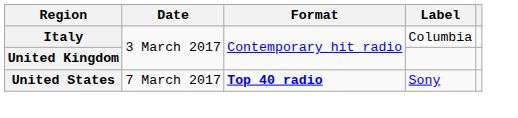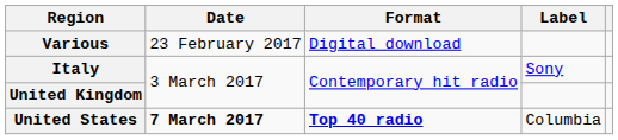 <table class="wikitable plainrowheaders">
 <tr>
 <th scope="col">Region</th>
 <th scope="col">Date</th>
 <th scope="col">Format</th>
 <th scope="col">Label</th>
 <th scope="col"></th>
 </tr>
 <tr>
+<th scope="row">Various</th>
+<td>23 February 2017</td>
+<td><a href='#'>Digital download</a></td>
+<td></td>
+<td></td>
+</tr>
+<tr>
 <th scope="row">Italy</th>
 <td rowspan="2">3 March 2017</td>
 <td rowspan="2"><a href='#'>Contemporary hit radio</a></td>
-<td>Columbia</td>
+<td><a href='#'>Sony</a></td>
 <td></td>
 </tr>
 <tr>
 <th scope="row">United Kingdom</th>
 <td></td>
 <td></td>
 </tr>
 <tr>
 <th scope="row">United States</th>
-<td>7 March 2017</td>
+<td><strong>7 March 2017</strong></td>
 <td><strong><a href='#'>Top 40 radio</a></strong></td>
-<td><a href='#'>Sony</a></td>
+<td>Columbia</td>
 <td></td>
 </tr>
 </table>
